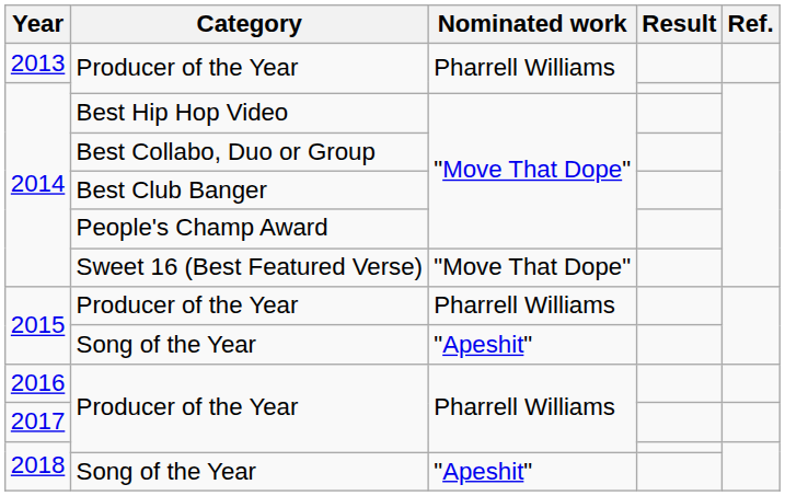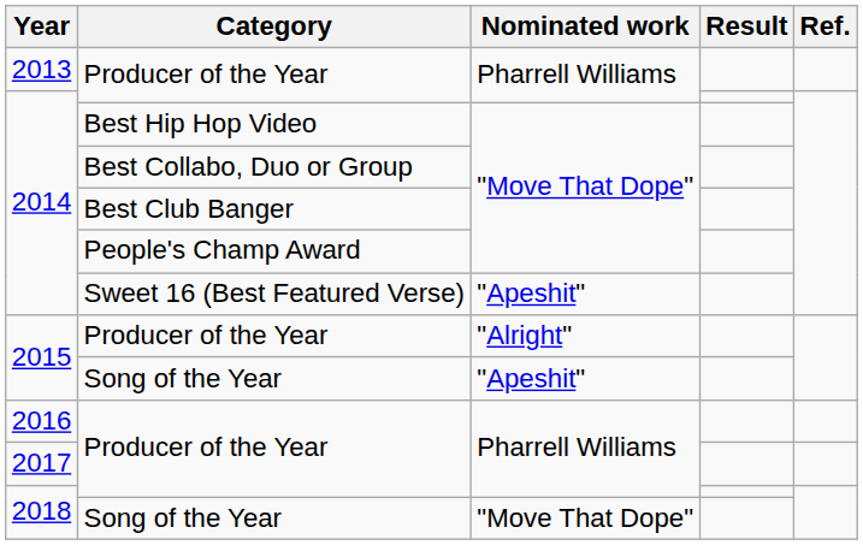 <table class="wikitable">
 <tr>
 <th>Year</th>
 <th>Category</th>
 <th>Nominated work</th>
 <th>Result</th>
 <th>Ref.</th>
 </tr>
 <tr>
 <td><a href='#'>2013</a></td>
 <td rowspan="2">Producer of the Year</td>
 <td rowspan="2">Pharrell Williams</td>
 <td></td>
 <td></td>
 </tr>
 <tr>
 <td rowspan="6"><a href='#'>2014</a></td>
 <td></td>
 <td align="center" rowspan="6"></td>
 </tr>
 <tr>
 <td>Best Hip Hop Video</td>
 <td rowspan="4">"<a href='#'>Move That Dope</a>" </td>
 <td></td>
 </tr>
 <tr>
 <td>Best Collabo, Duo or Group</td>
 <td></td>
 </tr>
 <tr>
 <td>Best Club Banger</td>
 <td></td>
 </tr>
 <tr>
 <td>People's Champ Award</td>
 <td></td>
 </tr>
 <tr>
 <td>Sweet 16 (Best Featured Verse) </td>
-<td>"Move That Dope"</td>
+<td>"<a href='#'>Apeshit</a>" </td>
 <td></td>
 </tr>
 <tr>
 <td rowspan="2"><a href='#'>2015</a></td>
 <td rowspan="1">Producer of the Year</td>
-<td rowspan="1">Pharrell Williams</td>
+<td>"<a href='#'>Alright</a>" </td>
 <td></td>
 <td align="center" rowspan="2"></td>
 </tr>
 <tr>
 <td>Song of the Year</td>
 <td>"<a href='#'>Apeshit</a>" </td>
 <td></td>
 </tr>
 <tr>
 <td><a href='#'>2016</a></td>
 <td rowspan="3">Producer of the Year</td>
 <td rowspan="3">Pharrell Williams</td>
 <td></td>
 <td align="center" rowspan="1"></td>
 </tr>
 <tr>
 <td><a href='#'>2017</a></td>
 <td></td>
 <td align="center" rowspan="1"></td>
 </tr>
 <tr>
 <td rowspan="2"><a href='#'>2018</a></td>
 <td></td>
 <td align="center" rowspan="2"></td>
 </tr>
 <tr>
 <td>Song of the Year</td>
-<td>"<a href='#'>Apeshit</a>" </td>
+<td>"Move That Dope"</td>
 <td></td>
 </tr>
 </table>
